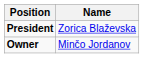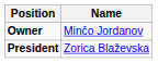 <table class="wikitable">
 <tr>
 <th>Position</th>
 <th>Name</th>
 </tr>
 <tr>
+<td><strong>Owner</strong></td>
+<td> <a href='#'>Minčo Jordanov</a></td>
+</tr>
+<tr>
 <td><strong>President</strong></td>
 <td> <a href='#'>Zorica Blaževska</a></td>
 </tr>
-<tr>
-<td><strong>Owner</strong></td>
-<td> <a href='#'>Minčo Jordanov</a></td>
-</tr>
 </table>
